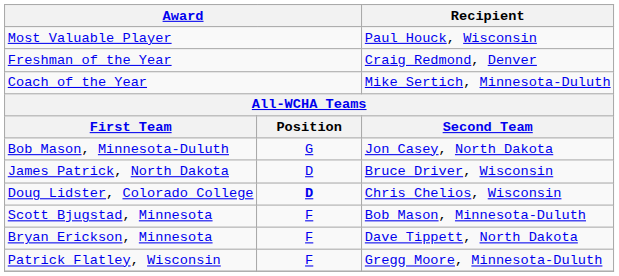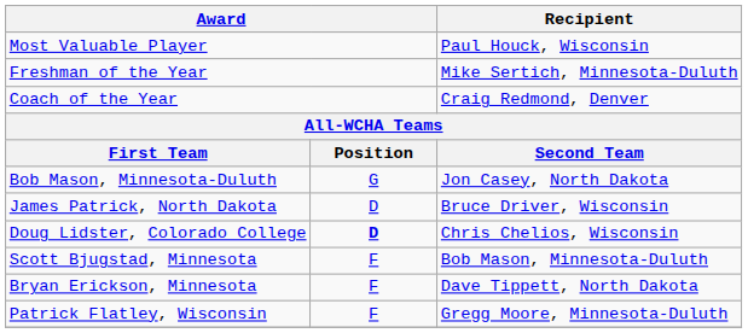 <table class="wikitable">
 <tr>
 <th colspan=2><a href='#'>Award</a></th>
 <th>Recipient</th>
 </tr>
 <tr>
 <td colspan=2><a href='#'>Most Valuable Player</a></td>
 <td><a href='#'>Paul Houck</a>, <a href='#'>Wisconsin</a></td>
 </tr>
 <tr>
 <td colspan=2><a href='#'>Freshman of the Year</a></td>
-<td><a href='#'>Craig Redmond</a>, <a href='#'>Denver</a></td>
+<td><a href='#'>Mike Sertich</a>, <a href='#'>Minnesota-Duluth</a></td>
 </tr>
 <tr>
 <td colspan=2><a href='#'>Coach of the Year</a></td>
-<td><a href='#'>Mike Sertich</a>, <a href='#'>Minnesota-Duluth</a></td>
+<td><a href='#'>Craig Redmond</a>, <a href='#'>Denver</a></td>
 </tr>
 <tr>
 <th colspan=3><a href='#'>All-WCHA Teams</a></th>
 </tr>
 <tr>
 <th><a href='#'>First Team</a></th>
 <th>  Position  </th>
 <th><a href='#'>Second Team</a></th>
 </tr>
 <tr>
 <td><a href='#'>Bob Mason</a>, <a href='#'>Minnesota-Duluth</a></td>
 <td align=center><a href='#'>G</a></td>
 <td><a href='#'>Jon Casey</a>, <a href='#'>North Dakota</a></td>
 </tr>
 <tr>
 <td><a href='#'>James Patrick</a>, <a href='#'>North Dakota</a></td>
 <td align=center><a href='#'>D</a></td>
 <td><a href='#'>Bruce Driver</a>, <a href='#'>Wisconsin</a></td>
 </tr>
 <tr>
 <td><a href='#'>Doug Lidster</a>, <a href='#'>Colorado College</a></td>
 <td align=center><strong><a href='#'>D</a></strong></td>
 <td><a href='#'>Chris Chelios</a>, <a href='#'>Wisconsin</a></td>
 </tr>
 <tr>
 <td><a href='#'>Scott Bjugstad</a>, <a href='#'>Minnesota</a></td>
 <td align=center><a href='#'>F</a></td>
 <td><a href='#'>Bob Mason</a>, <a href='#'>Minnesota-Duluth</a></td>
 </tr>
 <tr>
 <td><a href='#'>Bryan Erickson</a>, <a href='#'>Minnesota</a></td>
 <td align=center><a href='#'>F</a></td>
 <td><a href='#'>Dave Tippett</a>, <a href='#'>North Dakota</a></td>
 </tr>
 <tr>
 <td><a href='#'>Patrick Flatley</a>, <a href='#'>Wisconsin</a></td>
 <td align=center><a href='#'>F</a></td>
 <td><a href='#'>Gregg Moore</a>, <a href='#'>Minnesota-Duluth</a></td>
 </tr>
 <tr>
 </tr>
 </table>
